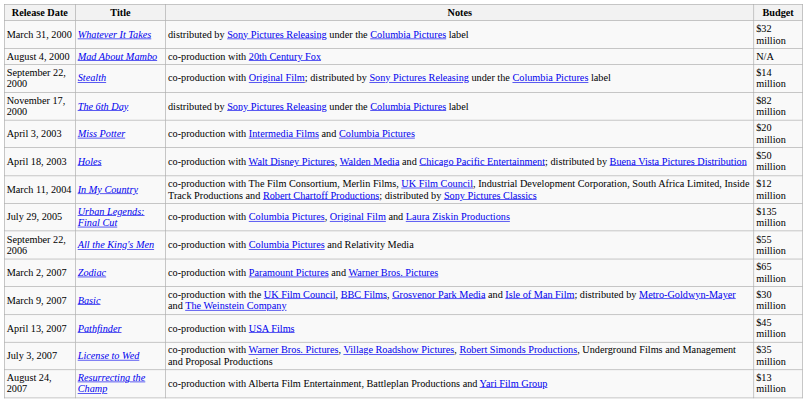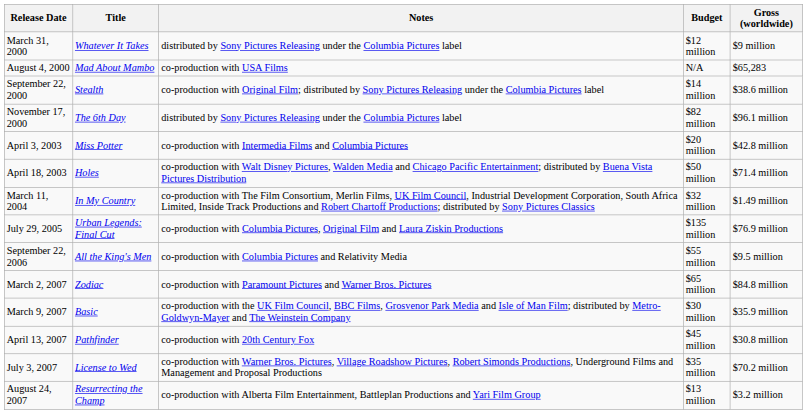 <table class="wikitable sortable">
 <tr>
 <th>Release Date</th>
 <th>Title</th>
 <th>Notes</th>
 <th>Budget</th>
+<th>Gross (worldwide)</th>
 </tr>
 <tr>
 <td>March 31, 2000</td>
 <td><em><a href='#'>Whatever It Takes</a></em></td>
 <td>distributed by <a href='#'>Sony Pictures Releasing</a> under the <a href='#'>Columbia Pictures</a> label</td>
-<td>$32 million</td>
+<td>$12 million</td>
+<td>$9 million</td>
 </tr>
 <tr>
 <td>August 4, 2000</td>
 <td><em><a href='#'>Mad About Mambo</a></em></td>
-<td>co-production with <a href='#'>20th Century Fox</a></td>
+<td>co-production with <a href='#'>USA Films</a></td>
 <td>N/A</td>
+<td>$65,283</td>
 </tr>
 <tr>
 <td>September 22, 2000</td>
 <td><em><a href='#'>Stealth</a></em></td>
 <td>co-production with <a href='#'>Original Film</a>; distributed by <a href='#'>Sony Pictures Releasing</a> under the <a href='#'>Columbia Pictures</a> label</td>
 <td>$14 million</td>
+<td>$38.6 million</td>
 </tr>
 <tr>
 <td>November 17, 2000</td>
 <td><em><a href='#'>The 6th Day</a></em></td>
 <td>distributed by <a href='#'>Sony Pictures Releasing</a> under the <a href='#'>Columbia Pictures</a> label</td>
 <td>$82 million</td>
+<td>$96.1 million</td>
 </tr>
 <tr>
 <td>April 3, 2003</td>
 <td><em><a href='#'>Miss Potter</a></em></td>
 <td>co-production with <a href='#'>Intermedia Films</a> and <a href='#'>Columbia Pictures</a></td>
 <td>$20 million</td>
+<td>$42.8 million</td>
 </tr>
 <tr>
 <td>April 18, 2003</td>
 <td><em><a href='#'>Holes</a></em></td>
 <td>co-production with <a href='#'>Walt Disney Pictures</a>, <a href='#'>Walden Media</a> and <a href='#'>Chicago Pacific Entertainment</a>; distributed by <a href='#'>Buena Vista Pictures Distribution</a></td>
 <td>$50 million</td>
+<td>$71.4 million</td>
 </tr>
 <tr>
 <td>March 11, 2004</td>
 <td><em><a href='#'>In My Country</a></em></td>
 <td>co-production with The Film Consortium, Merlin Films, <a href='#'>UK Film Council</a>, Industrial Development Corporation, South Africa Limited, Inside Track Productions and <a href='#'>Robert Chartoff Productions</a>; distributed by <a href='#'>Sony Pictures Classics</a></td>
-<td>$12 million</td>
+<td>$32 million</td>
+<td>$1.49 million</td>
 </tr>
 <tr>
 <td>July 29, 2005</td>
 <td><em><a href='#'>Urban Legends: Final Cut</a></em></td>
 <td>co-production with <a href='#'>Columbia Pictures</a>, <a href='#'>Original Film</a> and <a href='#'>Laura Ziskin Productions</a></td>
 <td>$135 million</td>
+<td>$76.9 million</td>
 </tr>
 <tr>
 <td>September 22, 2006</td>
 <td><em><a href='#'>All the King's Men</a></em></td>
 <td>co-production with <a href='#'>Columbia Pictures</a> and Relativity Media</td>
 <td>$55 million</td>
+<td>$9.5 million</td>
 </tr>
 <tr>
 <td>March 2, 2007</td>
 <td><em><a href='#'>Zodiac</a></em></td>
 <td>co-production with <a href='#'>Paramount Pictures</a> and <a href='#'>Warner Bros. Pictures</a></td>
 <td>$65 million</td>
+<td>$84.8 million</td>
 </tr>
 <tr>
 <td>March 9, 2007</td>
 <td><em><a href='#'>Basic</a></em></td>
 <td>co-production with the <a href='#'>UK Film Council</a>, <a href='#'>BBC Films</a>, <a href='#'>Grosvenor Park Media</a> and <a href='#'>Isle of Man Film</a>; distributed by <a href='#'>Metro-Goldwyn-Mayer</a> and <a href='#'>The Weinstein Company</a></td>
 <td>$30 million</td>
+<td>$35.9 million</td>
 </tr>
 <tr>
 <td>April 13, 2007</td>
 <td><em><a href='#'>Pathfinder</a></em></td>
-<td>co-production with <a href='#'>USA Films</a></td>
+<td>co-production with <a href='#'>20th Century Fox</a></td>
 <td>$45 million</td>
+<td>$30.8 million</td>
 </tr>
 <tr>
 <td>July 3, 2007</td>
 <td><em><a href='#'>License to Wed</a></em></td>
 <td>co-production with <a href='#'>Warner Bros. Pictures</a>, <a href='#'>Village Roadshow Pictures</a>, <a href='#'>Robert Simonds Productions</a>, Underground Films and Management and Proposal Productions</td>
 <td>$35 million</td>
+<td>$70.2 million</td>
 </tr>
 <tr>
 <td>August 24, 2007</td>
 <td><em><a href='#'>Resurrecting the Champ</a></em></td>
 <td>co-production with Alberta Film Entertainment, Battleplan Productions and <a href='#'>Yari Film Group</a></td>
 <td>$13 million</td>
+<td>$3.2 million</td>
 </tr>
 </table>
